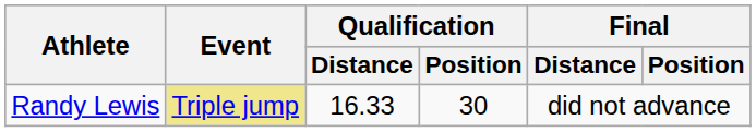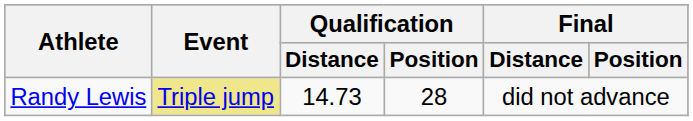 <table class=wikitable style="font-size:90%">
 <tr>
 <th rowspan="2">Athlete</th>
 <th rowspan="2">Event</th>
 <th colspan="2">Qualification</th>
 <th colspan="2">Final</th>
 </tr>
 <tr style="font-size:95%">
 <th>Distance</th>
 <th>Position</th>
 <th>Distance</th>
 <th>Position</th>
 </tr>
 <tr align=center>
 <td align=left><a href='#'>Randy Lewis</a></td>
 <td align=left style="background: khaki;"><a href='#'>Triple jump</a></td>
-<td>16.33</td>
-<td>30</td>
+<td>14.73</td>
+<td>28</td>
 <td colspan=2>did not advance</td>
 </tr>
 </table>
